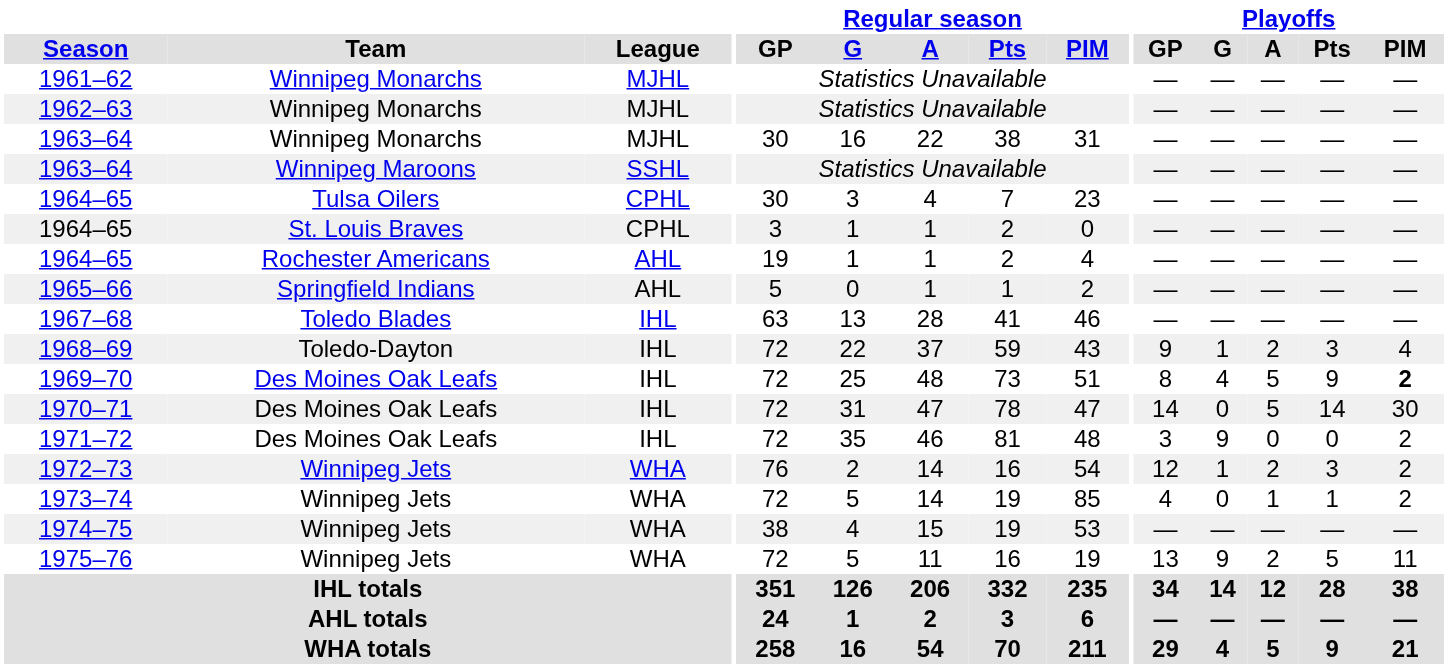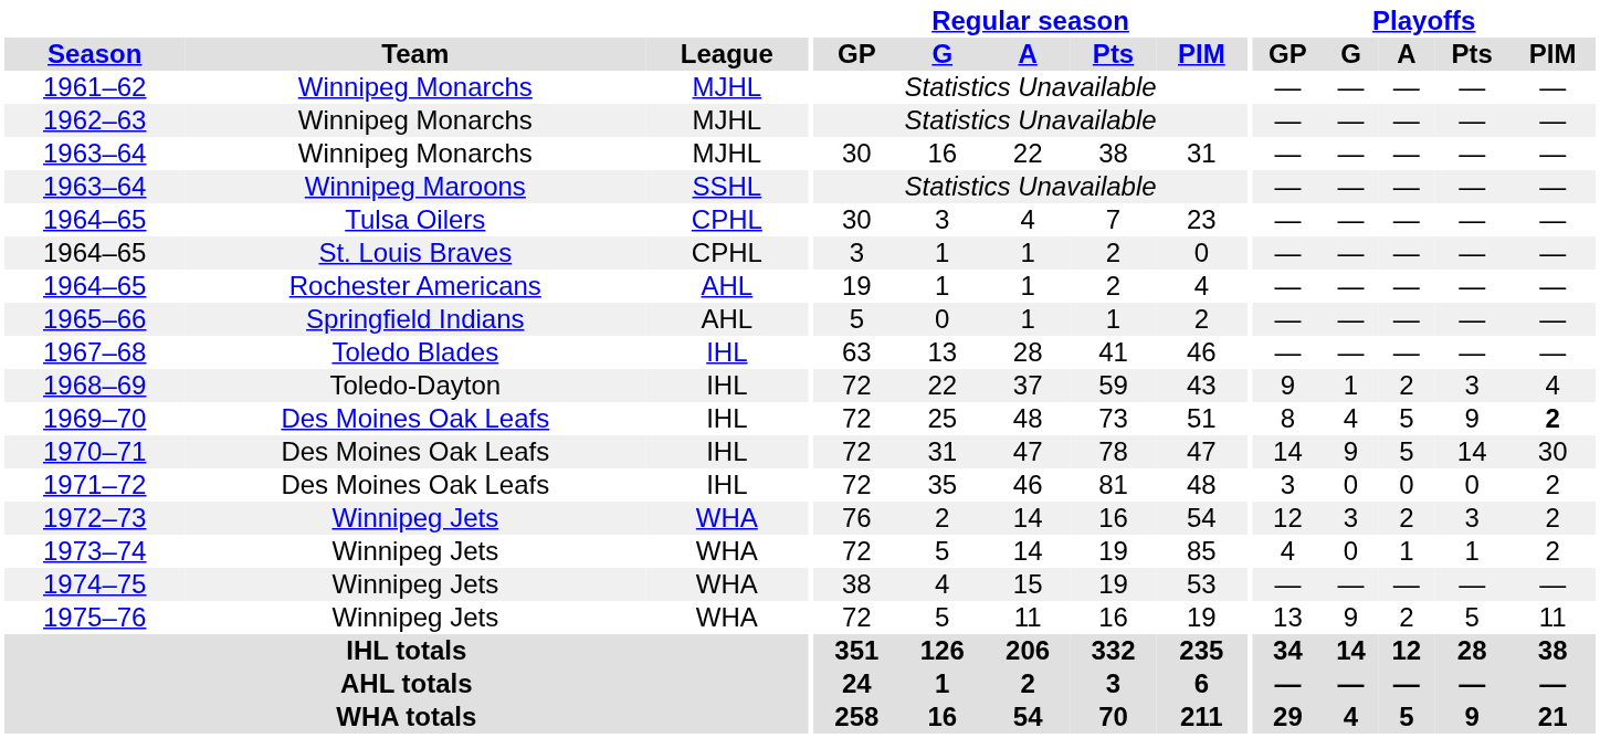 <table cellspacing="0" cellpadding="1" border="0" style="text-align:center; width:60em">
 <tr>
 <th colspan="3" bgcolor="#ffffff"></th>
 <th rowspan="105" bgcolor="#ffffff"></th>
 <th colspan="5"><a href='#'>Regular season</a></th>
 <th rowspan="105" bgcolor="#ffffff"></th>
 <th colspan="5"><a href='#'>Playoffs</a></th>
 </tr>
 <tr bgcolor="#e0e0e0">
 <th><a href='#'>Season</a></th>
 <th>Team</th>
 <th>League</th>
 <th>GP</th>
 <th><a href='#'>G</a></th>
 <th><a href='#'>A</a></th>
 <th><a href='#'>Pts</a></th>
 <th><a href='#'>PIM</a></th>
 <th>GP</th>
 <th>G</th>
 <th>A</th>
 <th>Pts</th>
 <th>PIM</th>
 </tr>
 <tr>
 <td><a href='#'>1961–62</a></td>
 <td><a href='#'>Winnipeg Monarchs</a></td>
 <td><a href='#'>MJHL</a></td>
 <td colspan="5"><em>Statistics Unavailable</em></td>
 <td>—</td>
 <td>—</td>
 <td>—</td>
 <td>—</td>
 <td>—</td>
 </tr>
 <tr bgcolor="#f0f0f0">
 <td><a href='#'>1962–63</a></td>
 <td>Winnipeg Monarchs</td>
 <td>MJHL</td>
 <td colspan="5"><em>Statistics Unavailable</em></td>
 <td>—</td>
 <td>—</td>
 <td>—</td>
 <td>—</td>
 <td>—</td>
 </tr>
 <tr>
 <td><a href='#'>1963–64</a></td>
 <td>Winnipeg Monarchs</td>
 <td>MJHL</td>
 <td>30</td>
 <td>16</td>
 <td>22</td>
 <td>38</td>
 <td>31</td>
 <td>—</td>
 <td>—</td>
 <td>—</td>
 <td>—</td>
 <td>—</td>
 </tr>
 <tr bgcolor="#f0f0f0">
 <td><a href='#'>1963–64</a></td>
 <td><a href='#'>Winnipeg Maroons</a></td>
 <td><a href='#'>SSHL</a></td>
 <td colspan="5"><em>Statistics Unavailable</em></td>
 <td>—</td>
 <td>—</td>
 <td>—</td>
 <td>—</td>
 <td>—</td>
 </tr>
 <tr>
 <td><a href='#'>1964–65</a></td>
 <td><a href='#'>Tulsa Oilers</a></td>
 <td><a href='#'>CPHL</a></td>
 <td>30</td>
 <td>3</td>
 <td>4</td>
 <td>7</td>
 <td>23</td>
 <td>—</td>
 <td>—</td>
 <td>—</td>
 <td>—</td>
 <td>—</td>
 </tr>
 <tr bgcolor="#f0f0f0">
 <td>1964–65</td>
 <td><a href='#'>St. Louis Braves</a></td>
 <td>CPHL</td>
 <td>3</td>
 <td>1</td>
 <td>1</td>
 <td>2</td>
 <td>0</td>
 <td>—</td>
 <td>—</td>
 <td>—</td>
 <td>—</td>
 <td>—</td>
 </tr>
 <tr>
 <td><a href='#'>1964–65</a></td>
 <td><a href='#'>Rochester Americans</a></td>
 <td><a href='#'>AHL</a></td>
 <td>19</td>
 <td>1</td>
 <td>1</td>
 <td>2</td>
 <td>4</td>
 <td>—</td>
 <td>—</td>
 <td>—</td>
 <td>—</td>
 <td>—</td>
 </tr>
 <tr bgcolor="#f0f0f0">
 <td><a href='#'>1965–66</a></td>
 <td><a href='#'>Springfield Indians</a></td>
 <td>AHL</td>
 <td>5</td>
 <td>0</td>
 <td>1</td>
 <td>1</td>
 <td>2</td>
 <td>—</td>
 <td>—</td>
 <td>—</td>
 <td>—</td>
 <td>—</td>
 </tr>
 <tr>
 <td><a href='#'>1967–68</a></td>
 <td><a href='#'>Toledo Blades</a></td>
 <td><a href='#'>IHL</a></td>
 <td>63</td>
 <td>13</td>
 <td>28</td>
 <td>41</td>
 <td>46</td>
 <td>—</td>
 <td>—</td>
 <td>—</td>
 <td>—</td>
 <td>—</td>
 </tr>
 <tr bgcolor="#f0f0f0">
 <td><a href='#'>1968–69</a></td>
 <td>Toledo-Dayton</td>
 <td>IHL</td>
 <td>72</td>
 <td>22</td>
 <td>37</td>
 <td>59</td>
 <td>43</td>
 <td>9</td>
 <td>1</td>
 <td>2</td>
 <td>3</td>
 <td>4</td>
 </tr>
 <tr>
 <td><a href='#'>1969–70</a></td>
 <td><a href='#'>Des Moines Oak Leafs</a></td>
 <td>IHL</td>
 <td>72</td>
 <td>25</td>
 <td>48</td>
 <td>73</td>
 <td>51</td>
 <td>8</td>
 <td>4</td>
 <td>5</td>
 <td>9</td>
 <td><strong>2</strong></td>
 </tr>
 <tr bgcolor="#f0f0f0">
 <td><a href='#'>1970–71</a></td>
 <td>Des Moines Oak Leafs</td>
 <td>IHL</td>
 <td>72</td>
 <td>31</td>
 <td>47</td>
 <td>78</td>
 <td>47</td>
 <td>14</td>
-<td>0</td>
+<td>9</td>
 <td>5</td>
 <td>14</td>
 <td>30</td>
 </tr>
 <tr>
 <td><a href='#'>1971–72</a></td>
 <td>Des Moines Oak Leafs</td>
 <td>IHL</td>
 <td>72</td>
 <td>35</td>
 <td>46</td>
 <td>81</td>
 <td>48</td>
 <td>3</td>
-<td>9</td>
+<td>0</td>
 <td>0</td>
 <td>0</td>
 <td>2</td>
 </tr>
 <tr bgcolor="#f0f0f0">
 <td><a href='#'>1972–73</a></td>
 <td><a href='#'>Winnipeg Jets</a></td>
 <td><a href='#'>WHA</a></td>
 <td>76</td>
 <td>2</td>
 <td>14</td>
 <td>16</td>
 <td>54</td>
 <td>12</td>
-<td>1</td>
+<td>3</td>
 <td>2</td>
 <td>3</td>
 <td>2</td>
 </tr>
 <tr>
 <td><a href='#'>1973–74</a></td>
 <td>Winnipeg Jets</td>
 <td>WHA</td>
 <td>72</td>
 <td>5</td>
 <td>14</td>
 <td>19</td>
 <td>85</td>
 <td>4</td>
 <td>0</td>
 <td>1</td>
 <td>1</td>
 <td>2</td>
 </tr>
 <tr bgcolor="#f0f0f0">
 <td><a href='#'>1974–75</a></td>
 <td>Winnipeg Jets</td>
 <td>WHA</td>
 <td>38</td>
 <td>4</td>
 <td>15</td>
 <td>19</td>
 <td>53</td>
 <td>—</td>
 <td>—</td>
 <td>—</td>
 <td>—</td>
 <td>—</td>
 </tr>
 <tr>
 <td><a href='#'>1975–76</a></td>
 <td>Winnipeg Jets</td>
 <td>WHA</td>
 <td>72</td>
 <td>5</td>
 <td>11</td>
 <td>16</td>
 <td>19</td>
 <td>13</td>
 <td>9</td>
 <td>2</td>
 <td>5</td>
 <td>11</td>
 </tr>
 <tr bgcolor="#e0e0e0">
 <th colspan="3">IHL totals</th>
 <th>351</th>
 <th>126</th>
 <th>206</th>
 <th>332</th>
 <th>235</th>
 <th>34</th>
 <th>14</th>
 <th>12</th>
 <th>28</th>
 <th>38</th>
 </tr>
 <tr bgcolor="#e0e0e0">
 <th colspan="3">AHL totals</th>
 <th>24</th>
 <th>1</th>
 <th>2</th>
 <th>3</th>
 <th>6</th>
 <th>—</th>
 <th>—</th>
 <th>—</th>
 <th>—</th>
 <th>—</th>
 </tr>
 <tr bgcolor="#e0e0e0">
 <th colspan="3">WHA totals</th>
 <th>258</th>
 <th>16</th>
 <th>54</th>
 <th>70</th>
 <th>211</th>
 <th>29</th>
 <th>4</th>
 <th>5</th>
 <th>9</th>
 <th>21</th>
 </tr>
 </table>
